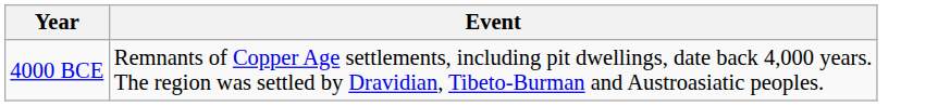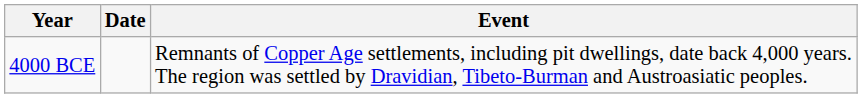 <table class="wikitable">
 <tr>
 <th>Year</th>
+<th>Date</th>
 <th>Event</th>
 </tr>
 <tr>
 <td><a href='#'>4000 BCE</a></td>
+<td></td>
 <td>Remnants of <a href='#'>Copper Age</a> settlements, including pit dwellings, date back 4,000 years.<br>The region was settled by <a href='#'>Dravidian</a>, <a href='#'>Tibeto-Burman</a> and Austroasiatic peoples.</td>
 </tr>
 </table>
